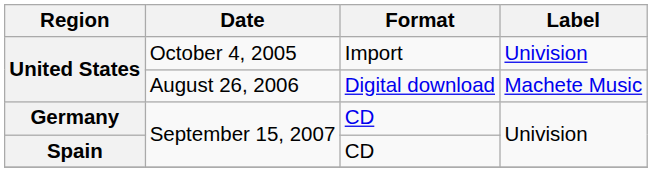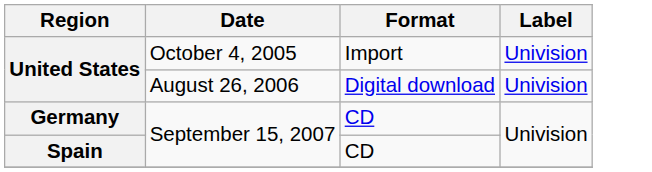 <table class="wikitable plainrowheaders">
 <tr>
 <th scope="col">Region</th>
 <th scope="col">Date</th>
 <th scope="col">Format</th>
 <th scope="col">Label</th>
 </tr>
 <tr>
 <th scope="row" rowspan=2>United States</th>
 <td rowspan="1">October 4, 2005</td>
 <td rowspan="1">Import</td>
 <td rowspan="1"><a href='#'>Univision</a></td>
 </tr>
 <tr>
 <td rowspan="1">August 26, 2006</td>
 <td rowspan="1"><a href='#'>Digital download</a></td>
-<td rowspan="1"><a href='#'>Machete Music</a></td>
+<td rowspan="1"><a href='#'>Univision</a></td>
 </tr>
 <tr>
 <th scope="row">Germany</th>
 <td rowspan="2">September 15, 2007</td>
 <td rowspan="1"><a href='#'>CD</a></td>
 <td rowspan="2">Univision</td>
 </tr>
 <tr>
 <th scope="row">Spain</th>
 <td rowspan="1">CD</td>
 </tr>
 <tr>
 </tr>
 </table>
